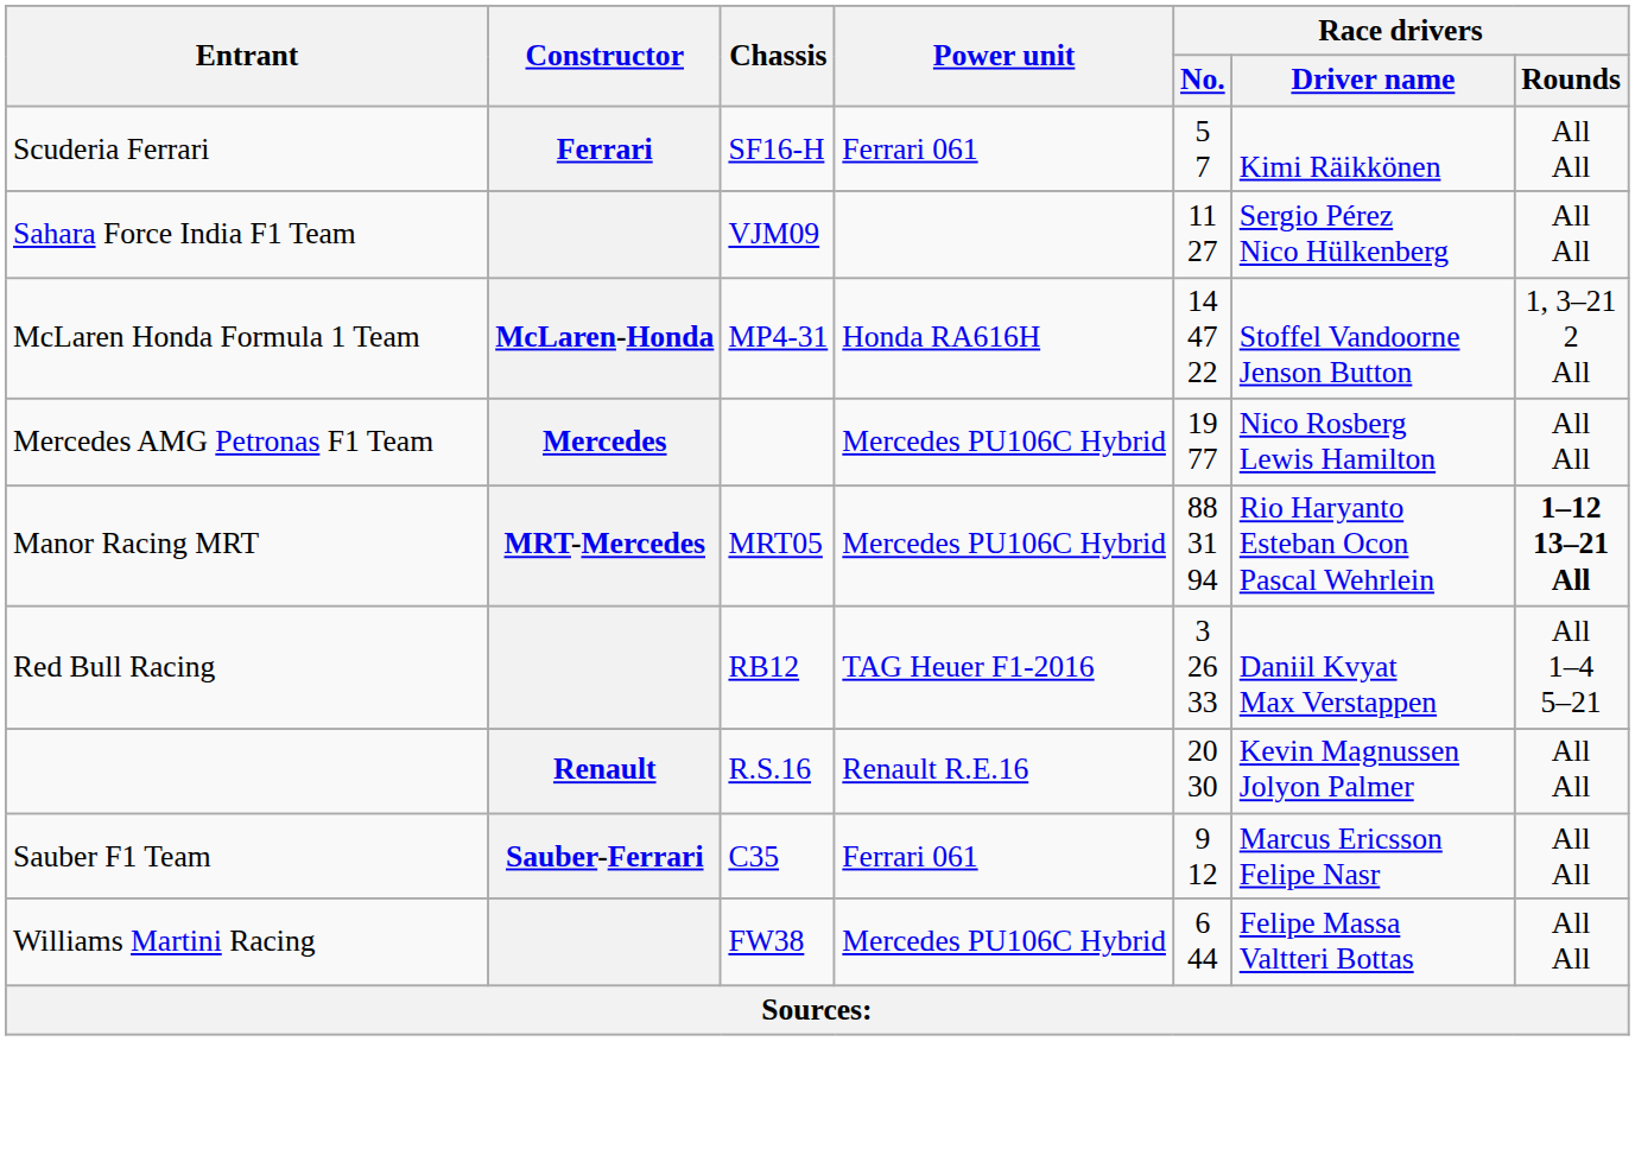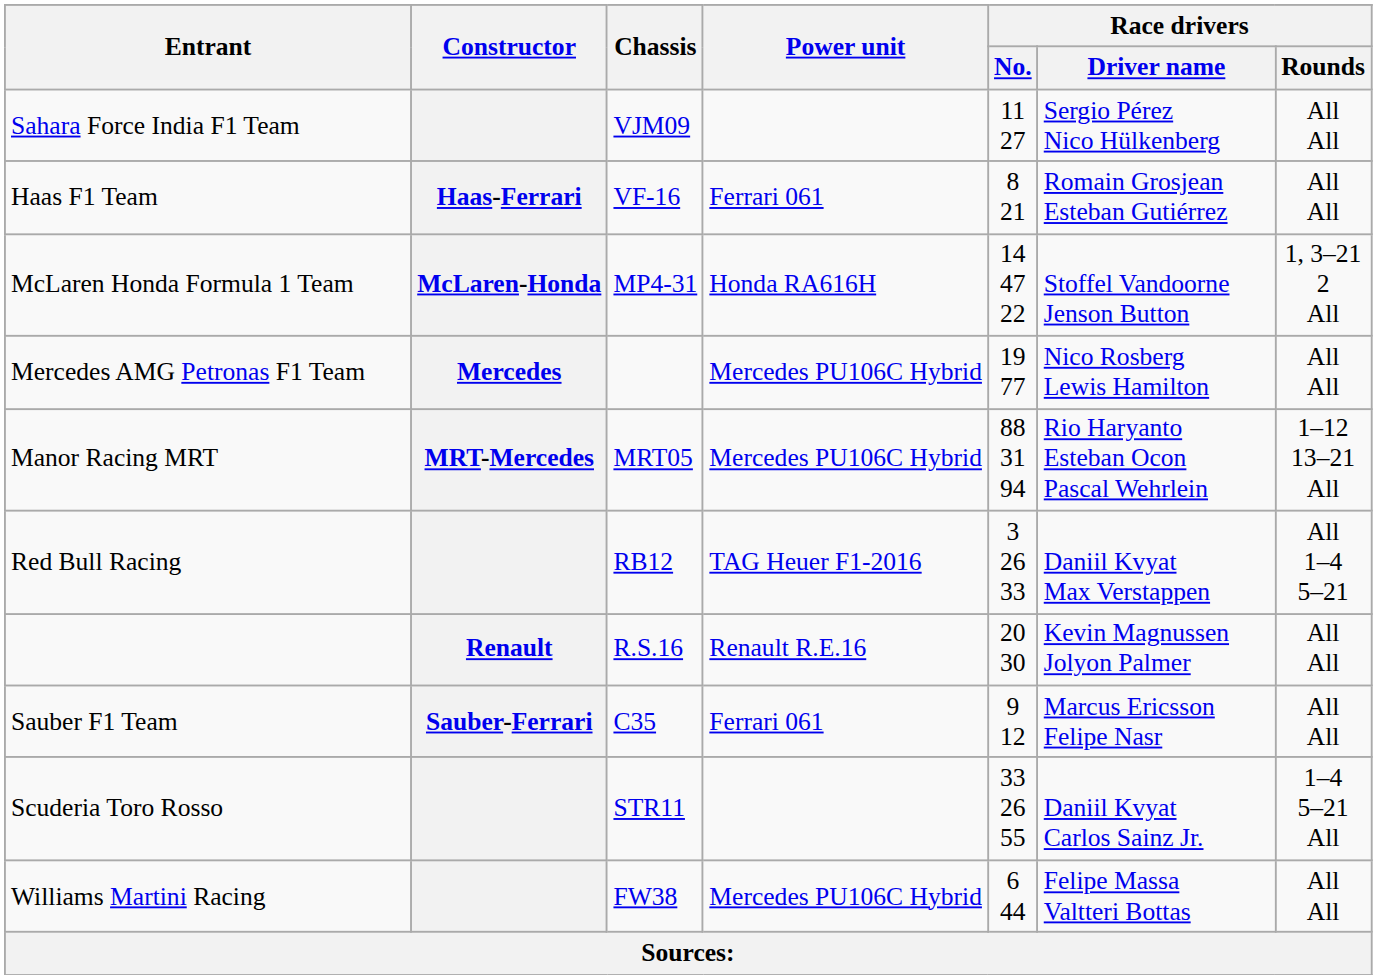 <table class="wikitable" style="font-size:85%">
 <tr>
 <th scope="col" rowspan="2">Entrant</th>
 <th scope="col" rowspan="2"><a href='#'>Constructor</a></th>
 <th scope="col" rowspan="2" class="unsortable">Chassis</th>
 <th scope="col" rowspan="2" nowrap><a href='#'>Power unit</a></th>
 <th colspan="3" scope="col" class="unsortable">Race drivers</th>
 </tr>
 <tr>
 <th scope="col" class="unsortable"><a href='#'>No.</a></th>
 <th scope="col" class="unsortable"><a href='#'>Driver name</a></th>
 <th class="unsortable">Rounds</th>
 </tr>
 <tr>
-<td> Scuderia Ferrari</td>
-<th><a href='#'>Ferrari</a></th>
-<td><a href='#'>SF16-H</a></td>
-<td><a href='#'>Ferrari 061</a></td>
-<td style="text-align:center">5<br>7</td>
-<td><br> <a href='#'>Kimi Räikkönen</a></td>
-<td style="text-align:center">All<br>All</td>
-</tr>
-<tr>
 <td> <a href='#'>Sahara</a> Force India F1 Team</td>
 <th></th>
 <td><a href='#'>VJM09</a></td>
 <td></td>
 <td style="text-align:center">11<br>27</td>
 <td> <a href='#'>Sergio Pérez</a><br> <a href='#'>Nico Hülkenberg</a></td>
+<td style="text-align:center">All<br>All</td>
+</tr>
+<tr>
+<td> Haas F1 Team</td>
+<th><a href='#'>Haas</a>-<a href='#'>Ferrari</a></th>
+<td><a href='#'>VF-16</a></td>
+<td><a href='#'>Ferrari 061</a></td>
+<td style="text-align:center">8<br>21</td>
+<td> <a href='#'>Romain Grosjean</a><br> <a href='#'>Esteban Gutiérrez</a></td>
 <td style="text-align:center">All<br>All</td>
 </tr>
 <tr>
 <td> McLaren Honda Formula 1 Team</td>
 <th><a href='#'>McLaren</a>-<a href='#'>Honda</a></th>
 <td><a href='#'>MP4-31</a></td>
 <td><a href='#'>Honda RA616H</a></td>
 <td style="text-align:center">14<br>47<br>22</td>
 <td><br> <a href='#'>Stoffel Vandoorne</a><br> <a href='#'>Jenson Button</a></td>
 <td style="text-align:center">1, 3–21<br>2<br>All</td>
 </tr>
 <tr>
 <td style="padding-right:24px"> Mercedes AMG <a href='#'>Petronas</a> F1 Team</td>
 <th><a href='#'>Mercedes</a></th>
 <td></td>
 <td><a href='#'>Mercedes PU106C Hybrid</a></td>
 <td style="text-align:center">19<br>77</td>
 <td> <a href='#'>Nico Rosberg</a><br> <a href='#'>Lewis Hamilton</a></td>
 <td style="text-align:center">All<br>All</td>
 </tr>
 <tr>
 <td> Manor Racing MRT</td>
 <th><a href='#'>MRT</a>-<a href='#'>Mercedes</a></th>
 <td><a href='#'>MRT05</a></td>
 <td><a href='#'>Mercedes PU106C Hybrid</a></td>
 <td style="text-align:center">88<br>31<br>94</td>
 <td> <a href='#'>Rio Haryanto</a><br> <a href='#'>Esteban Ocon</a><br> <a href='#'>Pascal Wehrlein</a></td>
-<td style="text-align:center"><strong>1–12<br>13–21<br>All</strong></td>
+<td style="text-align:center">1–12<br>13–21<br>All</td>
 </tr>
 <tr>
 <td> Red Bull Racing</td>
 <th></th>
 <td><a href='#'>RB12</a></td>
 <td><a href='#'>TAG Heuer F1-2016</a></td>
 <td style="text-align:center">3<br>26<br>33</td>
 <td><br> <a href='#'>Daniil Kvyat</a><br> <a href='#'>Max Verstappen</a></td>
 <td style="text-align:center">All<br>1–4<br>5–21</td>
 </tr>
 <tr>
 <td></td>
 <th><a href='#'>Renault</a></th>
 <td><a href='#'>R.S.16</a></td>
 <td><a href='#'>Renault R.E.16</a></td>
 <td style="text-align:center">20<br>30</td>
 <td style="padding-right:24px" nowrap> <a href='#'>Kevin Magnussen</a><br> <a href='#'>Jolyon Palmer</a></td>
 <td style="text-align:center">All<br>All</td>
 </tr>
 <tr>
 <td> Sauber F1 Team</td>
 <th><a href='#'>Sauber</a>-<a href='#'>Ferrari</a></th>
 <td><a href='#'>C35</a></td>
 <td><a href='#'>Ferrari 061</a></td>
 <td style="text-align:center">9<br>12</td>
 <td> <a href='#'>Marcus Ericsson</a><br> <a href='#'>Felipe Nasr</a></td>
 <td style="text-align:center">All<br>All</td>
 </tr>
 <tr>
+<td> Scuderia Toro Rosso</td>
+<th></th>
+<td><a href='#'>STR11</a></td>
+<td></td>
+<td style="text-align:center">33<br>26<br>55</td>
+<td><br> <a href='#'>Daniil Kvyat</a><br> <a href='#'>Carlos Sainz Jr.</a></td>
+<td style="text-align:center">1–4<br>5–21<br>All</td>
+</tr>
+<tr>
 <td> Williams <a href='#'>Martini</a> Racing</td>
 <th></th>
 <td><a href='#'>FW38</a></td>
 <td><a href='#'>Mercedes PU106C Hybrid</a></td>
 <td style="text-align:center">6<br>44</td>
 <td> <a href='#'>Felipe Massa</a><br> <a href='#'>Valtteri Bottas</a></td>
 <td style="text-align:center">All<br>All</td>
 </tr>
 <tr>
 <th colspan="7">Sources: </th>
 </tr>
 </table>
